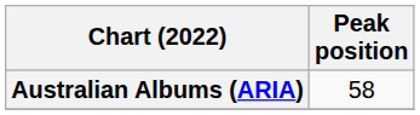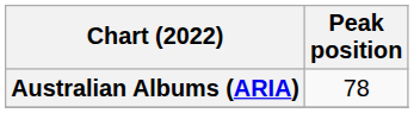 <table class="wikitable sortable plainrowheaders" style="text-align:center">
 <tr>
 <th scope="col">Chart (2022)</th>
 <th scope="col">Peak<br>position</th>
 </tr>
 <tr>
 <th scope="row">Australian Albums (<a href='#'>ARIA</a>)</th>
-<td>58</td>
+<td>78</td>
 </tr>
 <tr>
 </tr>
 <tr>
 </tr>
 <tr>
 </tr>
 <tr>
 </tr>
 </table>
